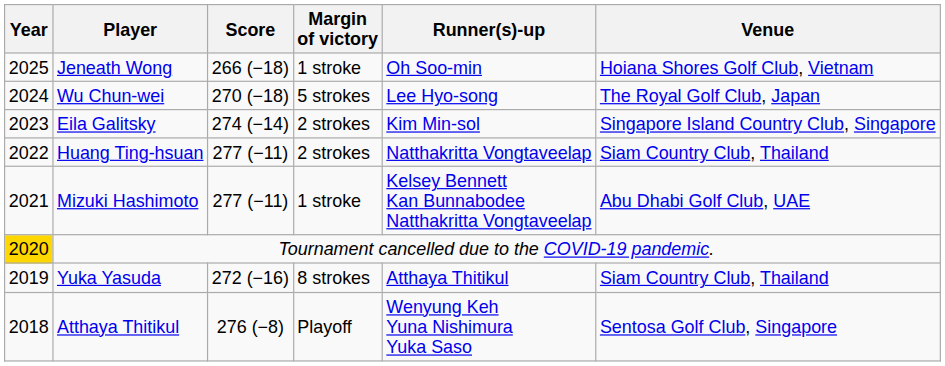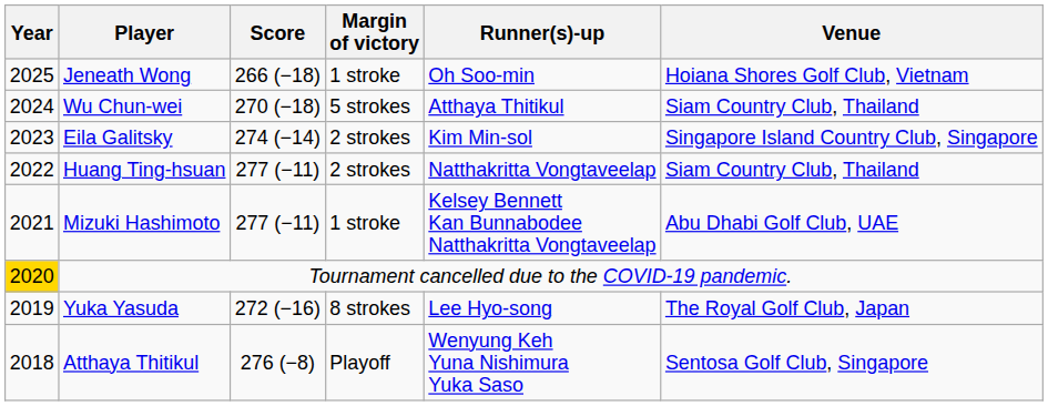 <table class="wikitable" style="font-size:95%">
 <tr>
 <th>Year</th>
 <th>Player</th>
 <th>Score</th>
 <th>Margin<br>of victory</th>
 <th>Runner(s)-up</th>
 <th>Venue</th>
 </tr>
 <tr>
 <td>2025</td>
 <td> <a href='#'>Jeneath Wong</a></td>
 <td align=center>266 (−18)</td>
 <td>1 stroke</td>
 <td> <a href='#'>Oh Soo-min</a></td>
 <td><a href='#'>Hoiana Shores Golf Club</a>, <a href='#'>Vietnam</a></td>
 </tr>
 <tr>
 <td>2024</td>
 <td> <a href='#'>Wu Chun-wei</a></td>
 <td align=center>270 (−18)</td>
 <td>5 strokes</td>
-<td> <a href='#'>Lee Hyo-song</a></td>
-<td><a href='#'>The Royal Golf Club</a>, <a href='#'>Japan</a></td>
+<td> <a href='#'>Atthaya Thitikul</a></td>
+<td><a href='#'>Siam Country Club</a>, <a href='#'>Thailand</a></td>
 </tr>
 <tr>
 <td>2023</td>
 <td> <a href='#'>Eila Galitsky</a></td>
 <td align=center>274 (−14)</td>
 <td>2 strokes</td>
 <td> <a href='#'>Kim Min-sol</a></td>
 <td><a href='#'>Singapore Island Country Club</a>, <a href='#'>Singapore</a></td>
 </tr>
 <tr>
 <td>2022</td>
 <td> <a href='#'>Huang Ting-hsuan</a></td>
 <td align=center>277 (−11)</td>
 <td>2 strokes</td>
 <td> <a href='#'>Natthakritta Vongtaveelap</a></td>
 <td><a href='#'>Siam Country Club</a>, <a href='#'>Thailand</a></td>
 </tr>
 <tr>
 <td>2021</td>
 <td> <a href='#'>Mizuki Hashimoto</a></td>
 <td align=center>277 (−11)</td>
 <td>1 stroke</td>
 <td> <a href='#'>Kelsey Bennett</a><br> <a href='#'>Kan Bunnabodee</a><br> <a href='#'>Natthakritta Vongtaveelap</a></td>
 <td><a href='#'>Abu Dhabi Golf Club</a>, <a href='#'>UAE</a></td>
 </tr>
 <tr>
 <td style="background: gold;">2020</td>
 <td align=center colspan=5><em>Tournament cancelled due to the <a href='#'>COVID-19 pandemic</a>.</em></td>
 </tr>
 <tr>
 <td>2019</td>
 <td> <a href='#'>Yuka Yasuda</a></td>
 <td align=center>272 (−16)</td>
 <td>8 strokes</td>
-<td> <a href='#'>Atthaya Thitikul</a></td>
-<td><a href='#'>Siam Country Club</a>, <a href='#'>Thailand</a></td>
+<td> <a href='#'>Lee Hyo-song</a></td>
+<td><a href='#'>The Royal Golf Club</a>, <a href='#'>Japan</a></td>
 </tr>
 <tr>
 <td>2018</td>
 <td> <a href='#'>Atthaya Thitikul</a></td>
 <td align=center>276 (−8)</td>
 <td>Playoff</td>
 <td> <a href='#'>Wenyung Keh</a><br> <a href='#'>Yuna Nishimura</a><br> <a href='#'>Yuka Saso</a></td>
 <td><a href='#'>Sentosa Golf Club</a>, <a href='#'>Singapore</a></td>
 </tr>
 </table>
